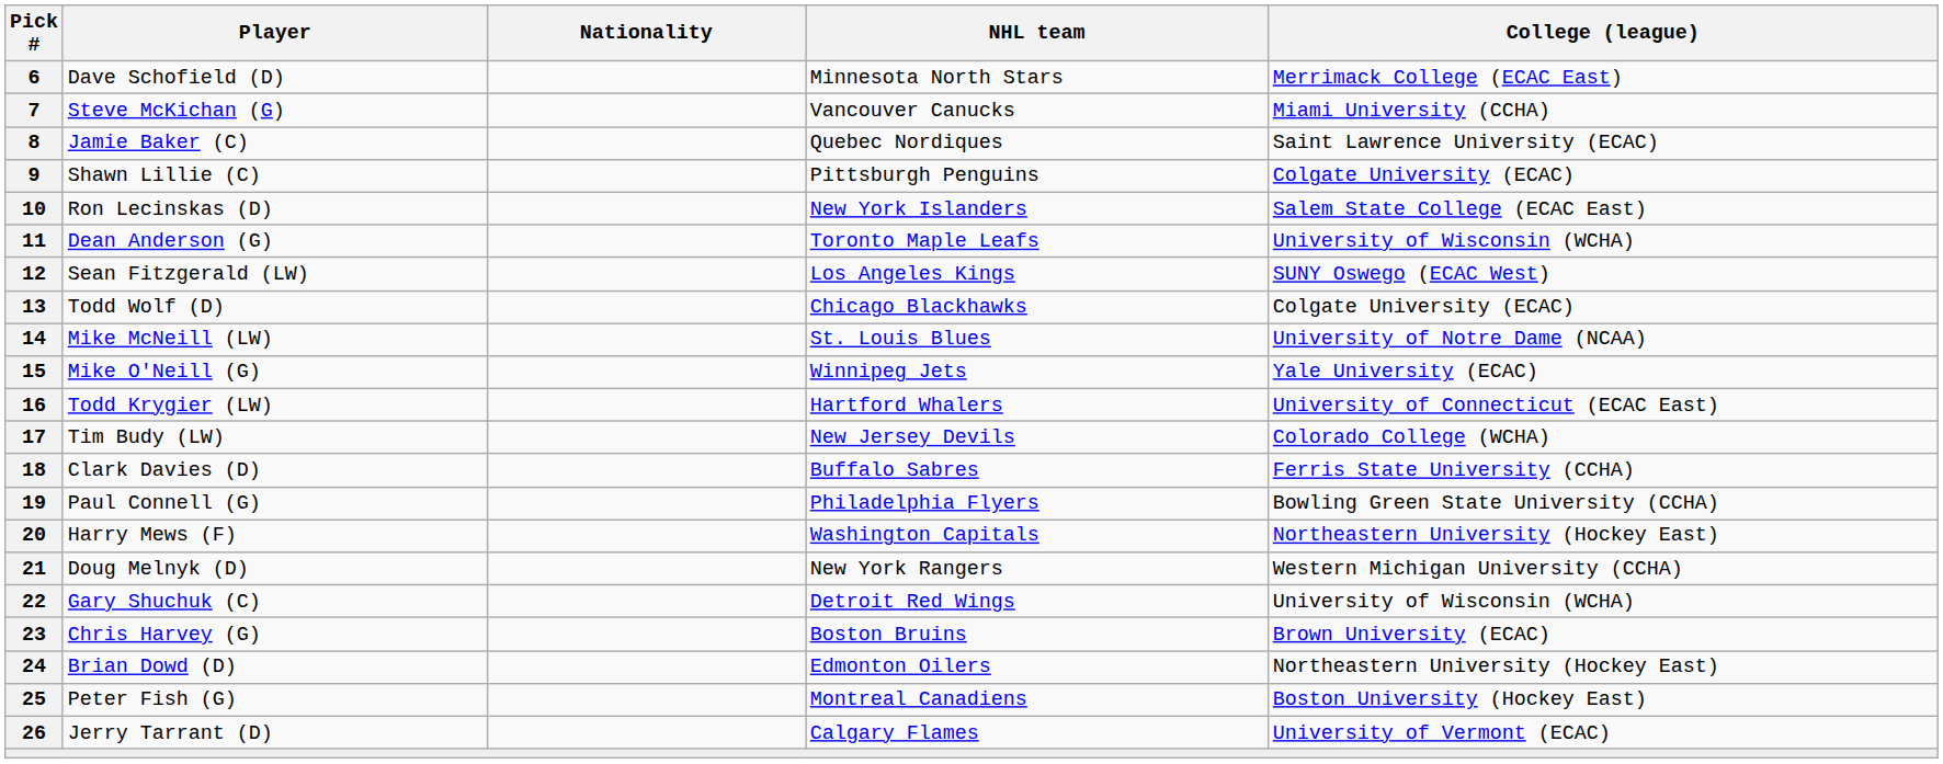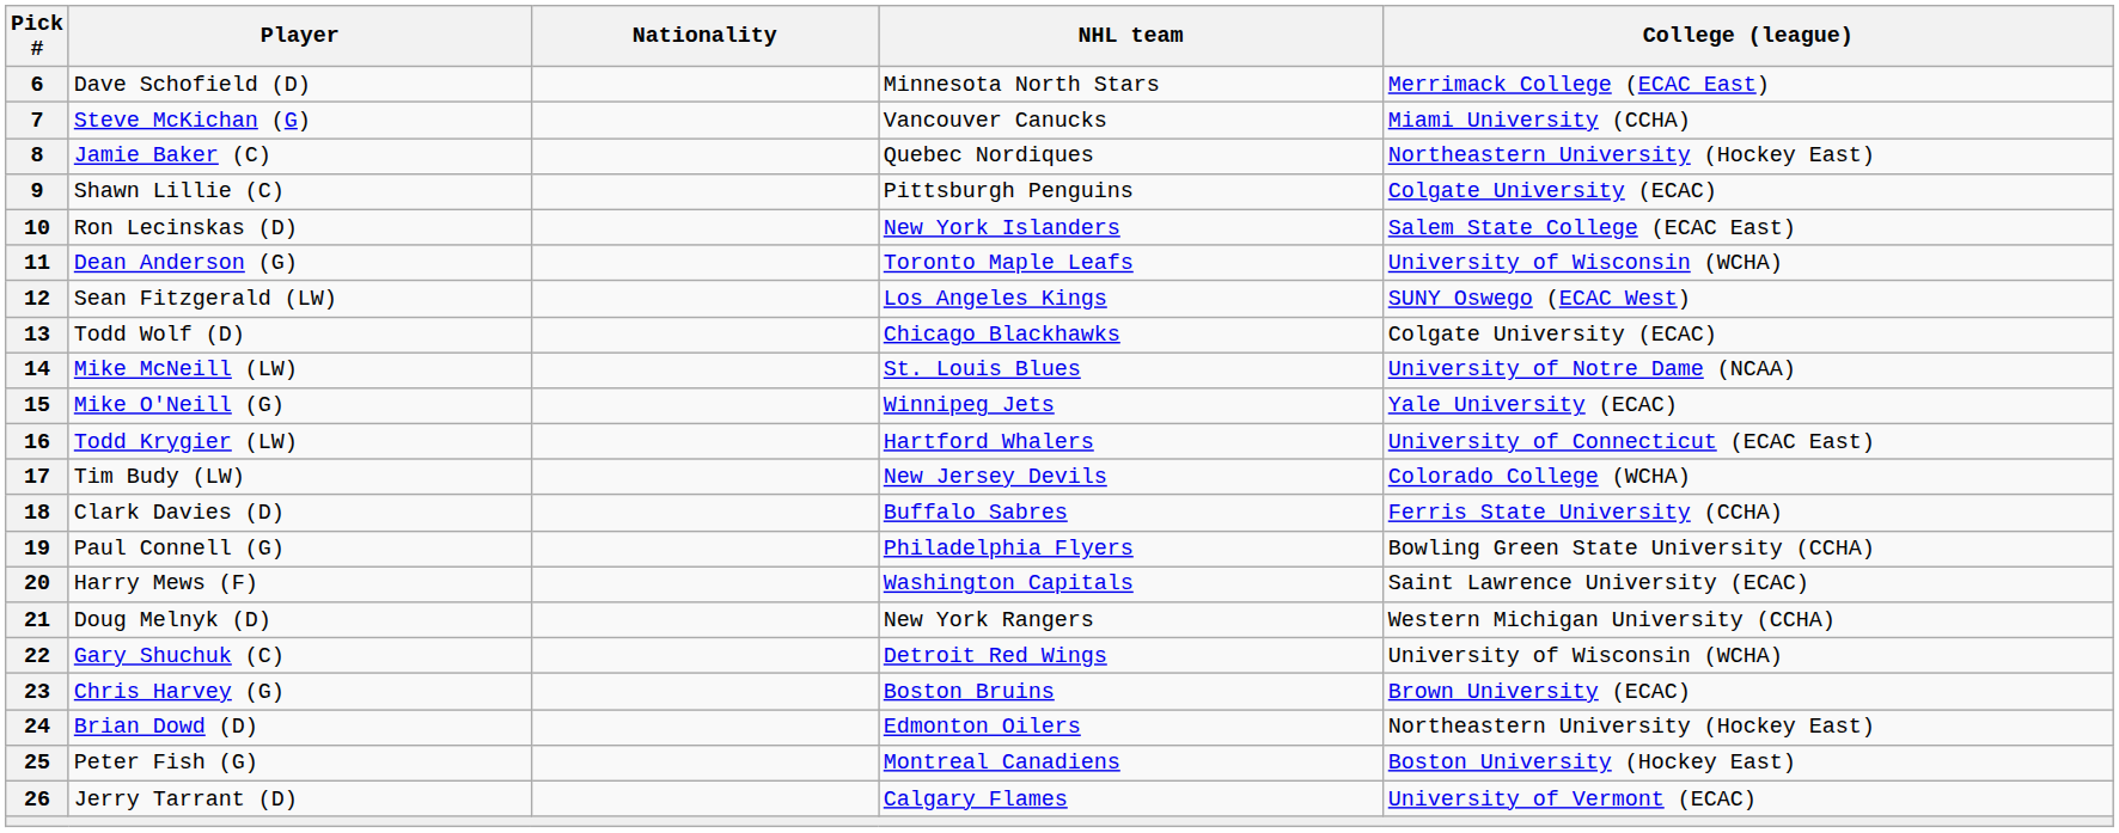 <table class="wikitable">
 <tr>
 <th bgcolor="#DDDDFF" width="2.75%">Pick #</th>
 <th bgcolor="#DDDDFF" width="22.0%">Player</th>
 <th bgcolor="#DDDDFF" width="16.5%">Nationality</th>
 <th bgcolor="#DDDDFF" width="24.0%">NHL team</th>
 <th bgcolor="#DDDDFF" width="100.0%">College (league)</th>
 </tr>
 <tr>
 <th>6</th>
 <td>Dave Schofield (D)</td>
 <td></td>
 <td>Minnesota North Stars</td>
 <td><a href='#'>Merrimack College</a> (<a href='#'>ECAC East</a>)</td>
 </tr>
 <tr>
 <th>7</th>
 <td><a href='#'>Steve McKichan</a> (<a href='#'>G</a>)</td>
 <td></td>
 <td>Vancouver Canucks</td>
 <td><a href='#'>Miami University</a> (CCHA)</td>
 </tr>
 <tr>
 <th>8</th>
 <td><a href='#'>Jamie Baker</a> (C)</td>
 <td></td>
 <td>Quebec Nordiques</td>
-<td>Saint Lawrence University (ECAC)</td>
+<td><a href='#'>Northeastern University</a> (Hockey East)</td>
 </tr>
 <tr>
 <th>9</th>
 <td>Shawn Lillie (C)</td>
 <td></td>
 <td>Pittsburgh Penguins</td>
 <td><a href='#'>Colgate University</a> (ECAC)</td>
 </tr>
 <tr>
 <th>10</th>
 <td>Ron Lecinskas (D)</td>
 <td></td>
 <td><a href='#'>New York Islanders</a></td>
 <td><a href='#'>Salem State College</a> (ECAC East)</td>
 </tr>
 <tr>
 <th>11</th>
 <td><a href='#'>Dean Anderson</a> (G)</td>
 <td></td>
 <td><a href='#'>Toronto Maple Leafs</a></td>
 <td><a href='#'>University of Wisconsin</a> (WCHA)</td>
 </tr>
 <tr>
 <th>12</th>
 <td>Sean Fitzgerald (LW)</td>
 <td></td>
 <td><a href='#'>Los Angeles Kings</a></td>
 <td><a href='#'>SUNY Oswego</a> (<a href='#'>ECAC West</a>)</td>
 </tr>
 <tr>
 <th>13</th>
 <td>Todd Wolf (D)</td>
 <td></td>
 <td><a href='#'>Chicago Blackhawks</a></td>
 <td>Colgate University (ECAC)</td>
 </tr>
 <tr>
 <th>14</th>
 <td><a href='#'>Mike McNeill</a> (LW)</td>
 <td></td>
 <td><a href='#'>St. Louis Blues</a></td>
 <td><a href='#'>University of Notre Dame</a> (NCAA)</td>
 </tr>
 <tr>
 <th>15</th>
 <td><a href='#'>Mike O'Neill</a> (G)</td>
 <td></td>
 <td><a href='#'>Winnipeg Jets</a></td>
 <td><a href='#'>Yale University</a> (ECAC)</td>
 </tr>
 <tr>
 <th>16</th>
 <td><a href='#'>Todd Krygier</a> (LW)</td>
 <td></td>
 <td><a href='#'>Hartford Whalers</a></td>
 <td><a href='#'>University of Connecticut</a> (ECAC East)</td>
 </tr>
 <tr>
 <th>17</th>
 <td>Tim Budy (LW)</td>
 <td></td>
 <td><a href='#'>New Jersey Devils</a></td>
 <td><a href='#'>Colorado College</a> (WCHA)</td>
 </tr>
 <tr>
 <th>18</th>
 <td>Clark Davies (D)</td>
 <td></td>
 <td><a href='#'>Buffalo Sabres</a></td>
 <td><a href='#'>Ferris State University</a> (CCHA)</td>
 </tr>
 <tr>
 <th>19</th>
 <td>Paul Connell (G)</td>
 <td></td>
 <td><a href='#'>Philadelphia Flyers</a></td>
 <td>Bowling Green State University (CCHA)</td>
 </tr>
 <tr>
 <th>20</th>
 <td>Harry Mews (F)</td>
 <td></td>
 <td><a href='#'>Washington Capitals</a></td>
-<td><a href='#'>Northeastern University</a> (Hockey East)</td>
+<td>Saint Lawrence University (ECAC)</td>
 </tr>
 <tr>
 <th>21</th>
 <td>Doug Melnyk (D)</td>
 <td></td>
 <td>New York Rangers</td>
 <td>Western Michigan University (CCHA)</td>
 </tr>
 <tr>
 <th>22</th>
 <td><a href='#'>Gary Shuchuk</a> (C)</td>
 <td></td>
 <td><a href='#'>Detroit Red Wings</a></td>
 <td>University of Wisconsin (WCHA)</td>
 </tr>
 <tr>
 <th>23</th>
 <td><a href='#'>Chris Harvey</a> (G)</td>
 <td></td>
 <td><a href='#'>Boston Bruins</a></td>
 <td><a href='#'>Brown University</a> (ECAC)</td>
 </tr>
 <tr>
 <th>24</th>
 <td><a href='#'>Brian Dowd</a> (D)</td>
 <td></td>
 <td><a href='#'>Edmonton Oilers</a></td>
 <td>Northeastern University (Hockey East)</td>
 </tr>
 <tr>
 <th>25</th>
 <td>Peter Fish (G)</td>
 <td></td>
 <td><a href='#'>Montreal Canadiens</a></td>
 <td><a href='#'>Boston University</a> (Hockey East)</td>
 </tr>
 <tr>
 <th>26</th>
 <td>Jerry Tarrant (D)</td>
 <td></td>
 <td><a href='#'>Calgary Flames</a></td>
 <td><a href='#'>University of Vermont</a> (ECAC)</td>
 </tr>
 <tr>
 <td align=center colspan="5" bgcolor="#efefef"></td>
 </tr>
 </table>
